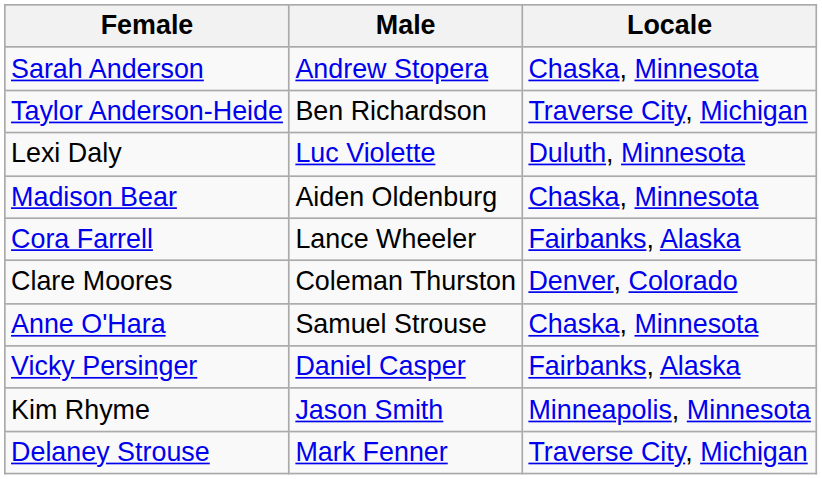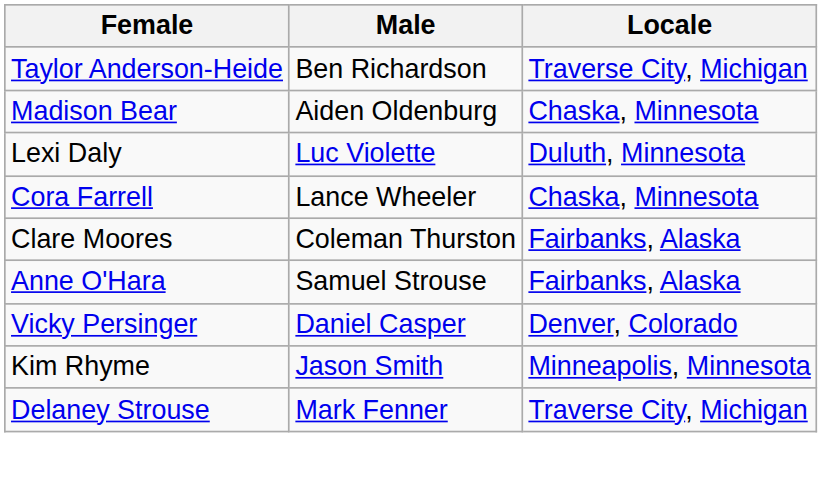 <table class="wikitable">
 <tr>
 <th scope="col">Female</th>
 <th scope="col">Male</th>
 <th scope="col">Locale</th>
 </tr>
 <tr>
-<td><a href='#'>Sarah Anderson</a></td>
-<td><a href='#'>Andrew Stopera</a></td>
-<td> <a href='#'>Chaska</a>, <a href='#'>Minnesota</a></td>
-</tr>
-<tr>
 <td><a href='#'>Taylor Anderson-Heide</a></td>
 <td>Ben Richardson</td>
 <td> <a href='#'>Traverse City</a>, <a href='#'>Michigan</a></td>
+</tr>
+<tr>
+<td><a href='#'>Madison Bear</a></td>
+<td>Aiden Oldenburg</td>
+<td> <a href='#'>Chaska</a>, <a href='#'>Minnesota</a></td>
 </tr>
 <tr>
 <td>Lexi Daly</td>
 <td><a href='#'>Luc Violette</a></td>
 <td> <a href='#'>Duluth</a>, <a href='#'>Minnesota</a></td>
 </tr>
 <tr>
-<td><a href='#'>Madison Bear</a></td>
-<td>Aiden Oldenburg</td>
-<td> <a href='#'>Chaska</a>, <a href='#'>Minnesota</a></td>
-</tr>
-<tr>
 <td><a href='#'>Cora Farrell</a></td>
 <td>Lance Wheeler</td>
-<td> <a href='#'>Fairbanks</a>, <a href='#'>Alaska</a></td>
+<td> <a href='#'>Chaska</a>, <a href='#'>Minnesota</a></td>
 </tr>
 <tr>
 <td>Clare Moores</td>
 <td>Coleman Thurston</td>
-<td> <a href='#'>Denver</a>, <a href='#'>Colorado</a></td>
+<td> <a href='#'>Fairbanks</a>, <a href='#'>Alaska</a></td>
 </tr>
 <tr>
 <td><a href='#'>Anne O'Hara</a></td>
 <td>Samuel Strouse</td>
-<td> <a href='#'>Chaska</a>, <a href='#'>Minnesota</a></td>
+<td> <a href='#'>Fairbanks</a>, <a href='#'>Alaska</a></td>
 </tr>
 <tr>
 <td><a href='#'>Vicky Persinger</a></td>
 <td><a href='#'>Daniel Casper</a></td>
-<td> <a href='#'>Fairbanks</a>, <a href='#'>Alaska</a></td>
+<td> <a href='#'>Denver</a>, <a href='#'>Colorado</a></td>
 </tr>
 <tr>
 <td>Kim Rhyme</td>
 <td><a href='#'>Jason Smith</a></td>
 <td> <a href='#'>Minneapolis</a>, <a href='#'>Minnesota</a></td>
 </tr>
 <tr>
 <td><a href='#'>Delaney Strouse</a></td>
 <td><a href='#'>Mark Fenner</a></td>
 <td> <a href='#'>Traverse City</a>, <a href='#'>Michigan</a></td>
 </tr>
 </table>
